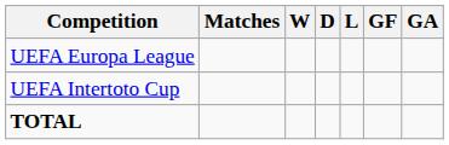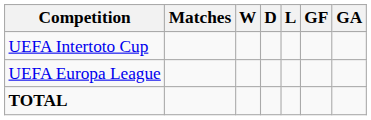 <table class="wikitable">
 <tr>
 <th>Competition</th>
 <th>Matches</th>
 <th>W</th>
 <th>D</th>
 <th>L</th>
 <th>GF</th>
 <th>GA</th>
 </tr>
 <tr>
-<td><a href='#'>UEFA Europa League</a></td>
+<td><a href='#'>UEFA Intertoto Cup</a></td>
 <td></td>
 <td></td>
 <td></td>
 <td></td>
 <td></td>
 <td></td>
 </tr>
 <tr>
-<td><a href='#'>UEFA Intertoto Cup</a></td>
+<td><a href='#'>UEFA Europa League</a></td>
 <td></td>
 <td></td>
 <td></td>
 <td></td>
 <td></td>
 <td></td>
 </tr>
 <tr>
 <td><strong>TOTAL</strong></td>
 <td></td>
 <td></td>
 <td></td>
 <td></td>
 <td></td>
 <td></td>
 </tr>
 </table>
